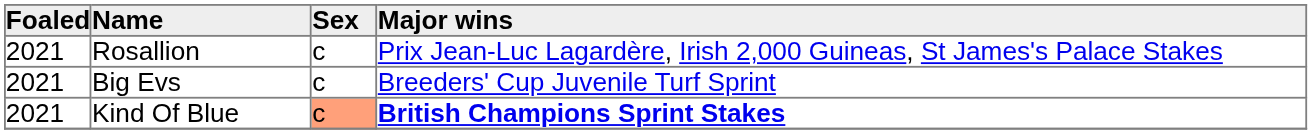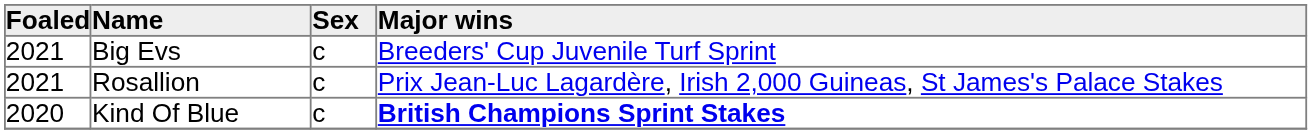 <table border="1" cellpadding="0" style="border-collapse: collapse; font-size:90%">
 <tr bgcolor="#eeeeee">
 <td width="35px"><strong>Foaled</strong></td>
 <td width="120px"><strong>Name</strong></td>
 <td width="35px"><strong>Sex</strong></td>
 <td width="510px"><strong>Major wins</strong></td>
 </tr>
 <tr>
 <td>2021</td>
-<td>Rosallion</td>
-<td>c</td>
-<td><a href='#'>Prix Jean-Luc Lagardère</a>, <a href='#'>Irish 2,000 Guineas</a>, <a href='#'>St James's Palace Stakes</a></td>
-</tr>
-<tr>
-<td>2021</td>
 <td>Big Evs</td>
 <td>c</td>
 <td><a href='#'>Breeders' Cup Juvenile Turf Sprint</a></td>
 </tr>
 <tr>
 <td>2021</td>
+<td>Rosallion</td>
+<td>c</td>
+<td><a href='#'>Prix Jean-Luc Lagardère</a>, <a href='#'>Irish 2,000 Guineas</a>, <a href='#'>St James's Palace Stakes</a></td>
+</tr>
+<tr>
+<td>2020</td>
 <td>Kind Of Blue</td>
-<td style="background: lightsalmon;">c</td>
+<td>c</td>
 <td><strong><a href='#'>British Champions Sprint Stakes</a></strong></td>
 </tr>
 <tr>
 </tr>
 </table>
